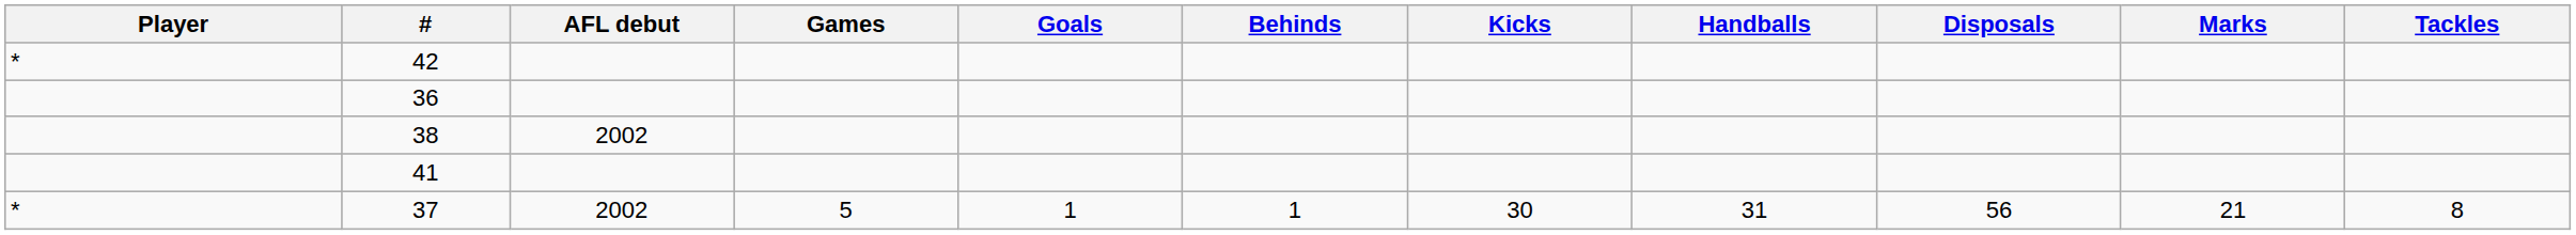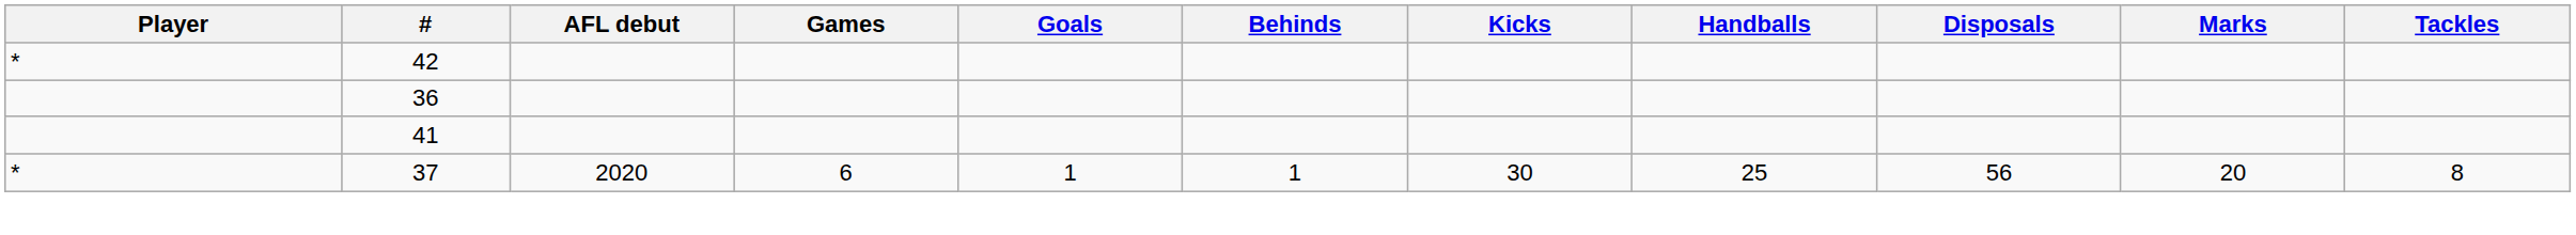 <table class="wikitable sortable" style="font-size:90%; text-align:center;">
 <tr bgcolor="#efefef">
 <th width=6%>Player</th>
 <th width=3%>#</th>
 <th width=4%>AFL debut</th>
 <th width=4%>Games</th>
 <th width=4%><a href='#'>Goals</a></th>
 <th width=4%><a href='#'>Behinds</a></th>
 <th width=4%><a href='#'>Kicks</a></th>
 <th width=4%><a href='#'>Handballs</a></th>
 <th width=4%><a href='#'>Disposals</a></th>
 <th width=4%><a href='#'>Marks</a></th>
 <th width=4%><a href='#'>Tackles</a></th>
 </tr>
 <tr>
 <td align=left>*</td>
 <td>42</td>
 <td></td>
 <td></td>
 <td></td>
 <td></td>
 <td></td>
 <td></td>
 <td></td>
 <td></td>
 <td></td>
 </tr>
 <tr>
 <td align=left></td>
 <td>36</td>
 <td></td>
 <td></td>
 <td></td>
 <td></td>
 <td></td>
 <td></td>
 <td></td>
 <td></td>
 <td></td>
 </tr>
 <tr>
 <td align=left></td>
-<td>38</td>
-<td>2002</td>
-<td></td>
-<td></td>
-<td></td>
-<td></td>
-<td></td>
-<td></td>
-<td></td>
-<td></td>
-</tr>
-<tr>
-<td align=left></td>
 <td>41</td>
 <td></td>
 <td></td>
 <td></td>
 <td></td>
 <td></td>
 <td></td>
 <td></td>
 <td></td>
 <td></td>
 </tr>
 <tr>
 <td align=left>*</td>
 <td>37</td>
-<td>2002</td>
-<td>5</td>
+<td>2020</td>
+<td>6</td>
 <td>1</td>
 <td>1</td>
 <td>30</td>
-<td>31</td>
+<td>25</td>
 <td>56</td>
-<td>21</td>
+<td>20</td>
 <td>8</td>
 </tr>
 </table>
